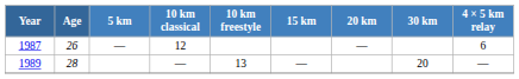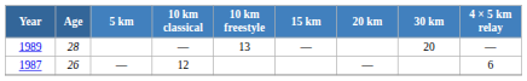 <table class="wikitable" style="font-size:95%; text-align:center; border:grey solid 1px; border-collapse:collapse; background:#ffffff;">
 <tr>
 <th style="background-color:#369; color:white; width:60px;"> Year </th>
 <th style="background-color:#369; color:white; width:40px;"> Age </th>
 <th style="background-color:#4180be; color:white; width:75px;"> 5 km </th>
 <th style="background-color:#4180be; color:white; width:75px;"> 10 km <br> classical </th>
 <th style="background-color:#4180be; color:white; width:75px;"> 10 km <br> freestyle </th>
 <th style="background-color:#4180be; color:white; width:75px;"> 15 km </th>
 <th style="background-color:#4180be; color:white; width:75px;"> 20 km </th>
 <th style="background-color:#4180be; color:white; width:75px;"> 30 km </th>
 <th style="background-color:#4180be; color:white; width:75px;"> 4 × 5 km <br> relay </th>
 </tr>
 <tr>
+<td><a href='#'>1989</a></td>
+<td><em>28</em></td>
+<td></td>
+<td>—</td>
+<td>13</td>
+<td>—</td>
+<td></td>
+<td>20</td>
+<td>—</td>
+</tr>
+<tr>
 <td><a href='#'>1987</a></td>
 <td><em>26</em></td>
 <td>—</td>
 <td>12</td>
 <td></td>
 <td></td>
 <td>—</td>
 <td></td>
 <td>6</td>
 </tr>
 <tr>
-<td><a href='#'>1989</a></td>
-<td><em>28</em></td>
-<td></td>
-<td>—</td>
-<td>13</td>
-<td>—</td>
-<td></td>
-<td>20</td>
-<td>—</td>
-</tr>
-<tr>
 </tr>
 </table>
